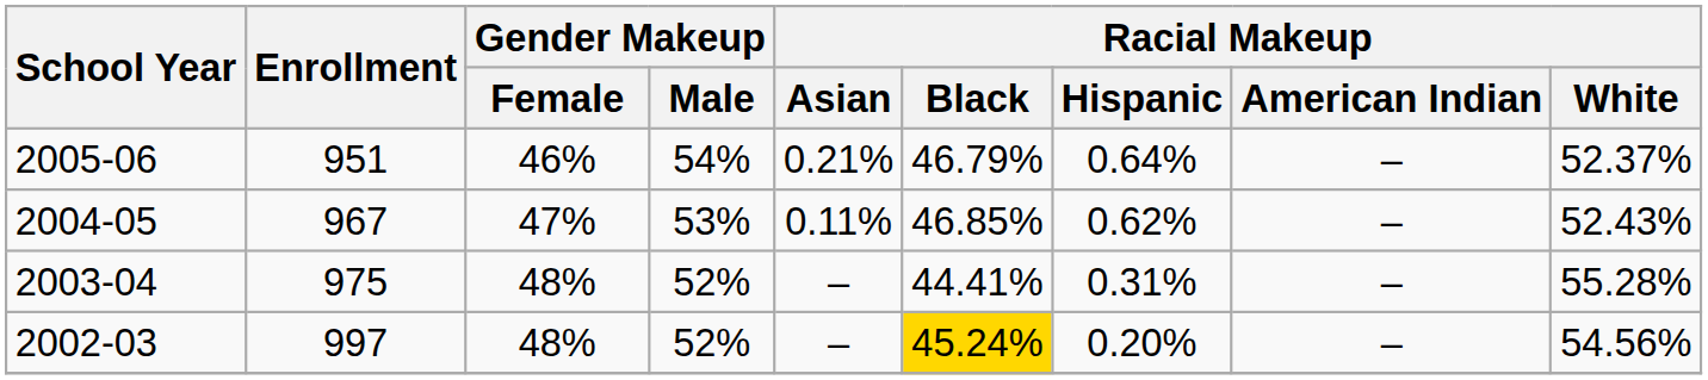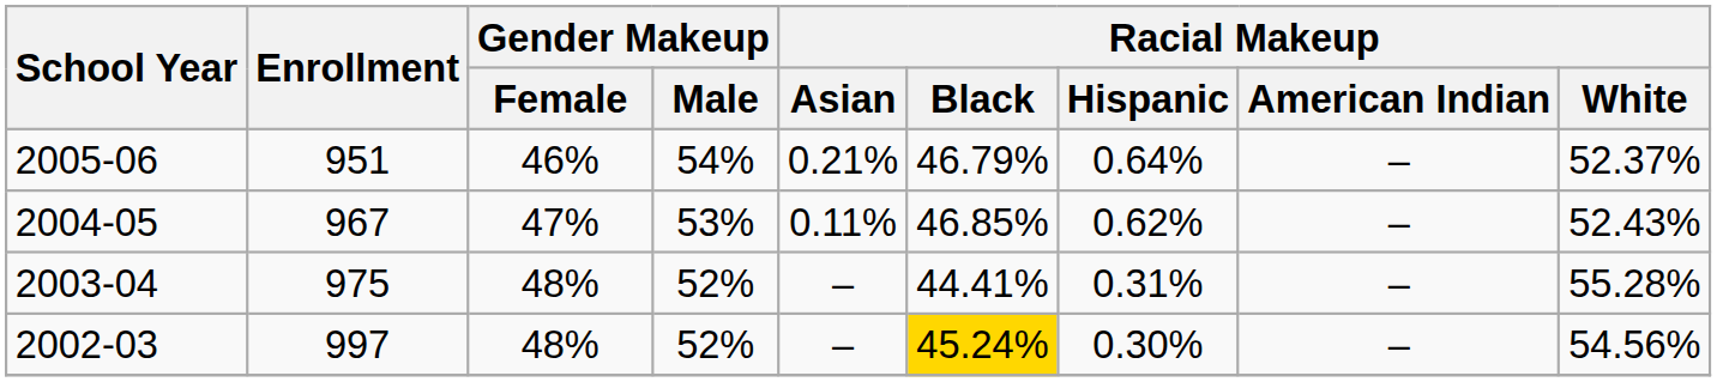 <table class="wikitable" style="font-size: 95%;">
 <tr>
 <th rowspan="2">School Year</th>
 <th rowspan="2">Enrollment</th>
 <th colspan="2">Gender Makeup</th>
 <th colspan="5">Racial Makeup</th>
 </tr>
 <tr>
 <th>Female</th>
 <th>Male</th>
 <th>Asian</th>
 <th>Black</th>
 <th>Hispanic</th>
 <th>American Indian</th>
 <th>White</th>
 </tr>
 <tr>
 <td align="left">2005-06</td>
 <td align="center">951</td>
 <td align="center">46%</td>
 <td align="center">54%</td>
 <td align="center">0.21%</td>
 <td align="center">46.79%</td>
 <td align="center">0.64%</td>
 <td align="center">–</td>
 <td align="center">52.37%</td>
 </tr>
 <tr>
 <td align="left">2004-05</td>
 <td align="center">967</td>
 <td align="center">47%</td>
 <td align="center">53%</td>
 <td align="center">0.11%</td>
 <td align="center">46.85%</td>
 <td align="center">0.62%</td>
 <td align="center">–</td>
 <td align="center">52.43%</td>
 </tr>
 <tr>
 <td align="left">2003-04</td>
 <td align="center">975</td>
 <td align="center">48%</td>
 <td align="center">52%</td>
 <td align="center">–</td>
 <td align="center">44.41%</td>
 <td align="center">0.31%</td>
 <td align="center">–</td>
 <td align="center">55.28%</td>
 </tr>
 <tr>
 <td align="left">2002-03</td>
 <td align="center">997</td>
 <td align="center">48%</td>
 <td align="center">52%</td>
 <td align="center">–</td>
 <td align="center" style="background: gold;">45.24%</td>
-<td align="center">0.20%</td>
+<td align="center">0.30%</td>
 <td align="center">–</td>
 <td align="center">54.56%</td>
 </tr>
 <tr>
 </tr>
 </table>
